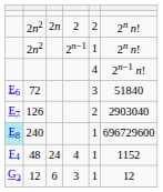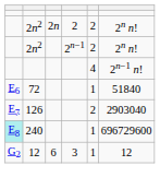 <table border=1 cellpadding=4  align="right" style="margin: 1em; text-align: center; border-collapse: collapse;" class="wikitable">
 <tr>
 <th></th>
 <th></th>
 <th></th>
 <th></th>
 <th></th>
 <th></th>
 </tr>
 <tr>
 <td></td>
 <td></td>
 <td></td>
 <td></td>
 <td></td>
 <td></td>
 </tr>
 <tr>
 <td></td>
 <td>2<em>n</em><sup>2</sup></td>
 <td>2<em>n</em></td>
 <td>2</td>
 <td>2</td>
 <td>2<sup><em>n</em></sup> <em>n</em>!</td>
 </tr>
 <tr>
 <td></td>
 <td>2<em>n</em><sup>2</sup></td>
 <td></td>
 <td>2<sup><em>n</em>−1</sup></td>
-<td>1</td>
+<td>2</td>
 <td>2<sup><em>n</em></sup> <em>n</em>!</td>
 </tr>
 <tr>
 <td></td>
 <td></td>
 <td></td>
 <td></td>
 <td>4</td>
 <td>2<sup><em>n</em>−1</sup> <em>n</em>!</td>
 </tr>
 <tr>
 <td><a href='#'>E<sub>6</sub></a></td>
 <td>72</td>
 <td></td>
 <td></td>
-<td>3</td>
+<td>1</td>
 <td>51840</td>
 </tr>
 <tr>
 <td><a href='#'>E<sub>7</sub></a></td>
 <td>126</td>
 <td></td>
 <td></td>
 <td>2</td>
 <td>2903040</td>
 </tr>
 <tr>
 <td style="background: paleturquoise;"><a href='#'>E<sub>8</sub></a></td>
 <td>240</td>
 <td></td>
 <td></td>
 <td>1</td>
 <td>696729600</td>
 </tr>
 <tr>
-<td><a href='#'>F<sub>4</sub></a></td>
-<td>48</td>
-<td>24</td>
-<td>4</td>
-<td>1</td>
-<td>1152</td>
-</tr>
-<tr>
 <td><a href='#'>G<sub>2</sub></a></td>
 <td>12</td>
 <td>6</td>
 <td>3</td>
 <td>1</td>
 <td>12</td>
 </tr>
 </table>
